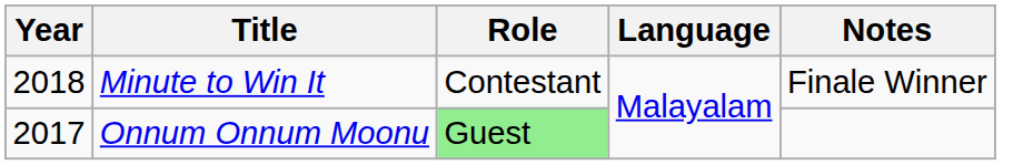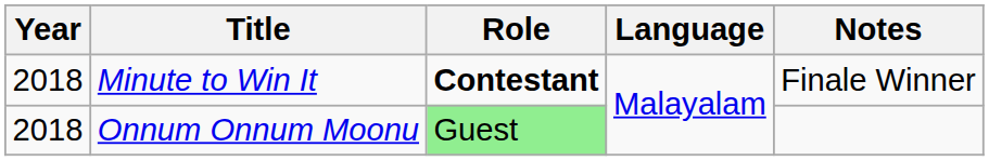 <table class="wikitable">
 <tr>
 <th>Year</th>
 <th>Title</th>
 <th>Role</th>
 <th>Language</th>
 <th>Notes</th>
 </tr>
 <tr>
 <td>2018</td>
 <td><em><a href='#'>Minute to Win It</a></em></td>
-<td>Contestant</td>
+<td><strong>Contestant</strong></td>
 <td rowspan=2><a href='#'>Malayalam</a></td>
 <td>Finale Winner</td>
 </tr>
 <tr>
-<td>2017</td>
+<td>2018</td>
 <td><em><a href='#'>Onnum Onnum Moonu</a></em></td>
 <td style="background: lightgreen;">Guest</td>
 <td></td>
 </tr>
 </table>
